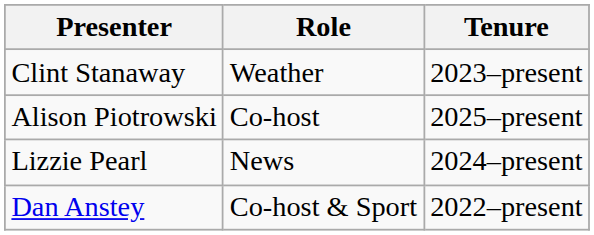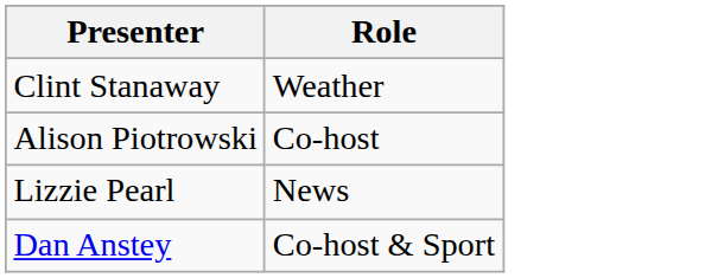 <table class="wikitable sortable">
 <tr>
 <th>Presenter</th>
 <th>Role</th>
-<th>Tenure</th>
 </tr>
 <tr>
 <td>Clint Stanaway</td>
 <td>Weather</td>
-<td>2023–present</td>
 </tr>
 <tr>
 <td>Alison Piotrowski</td>
 <td>Co-host</td>
-<td>2025–present</td>
 </tr>
 <tr>
 <td>Lizzie Pearl</td>
 <td>News</td>
-<td>2024–present</td>
 </tr>
 <tr>
 <td><a href='#'>Dan Anstey</a></td>
 <td>Co-host & Sport</td>
-<td>2022–present</td>
 </tr>
 </table>
